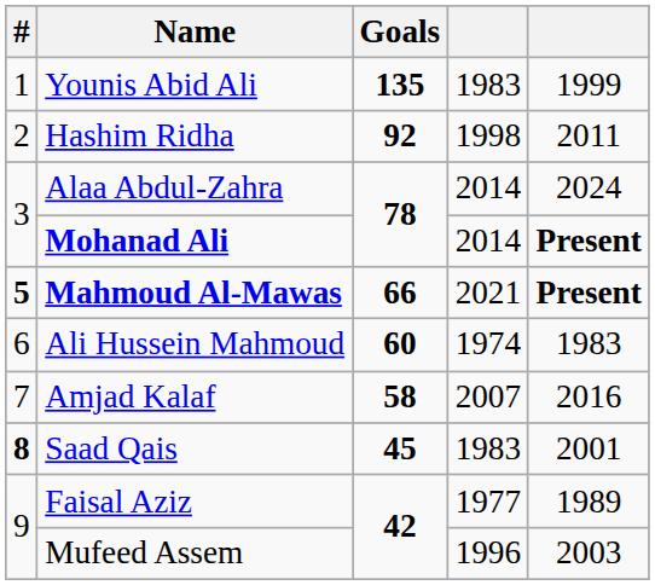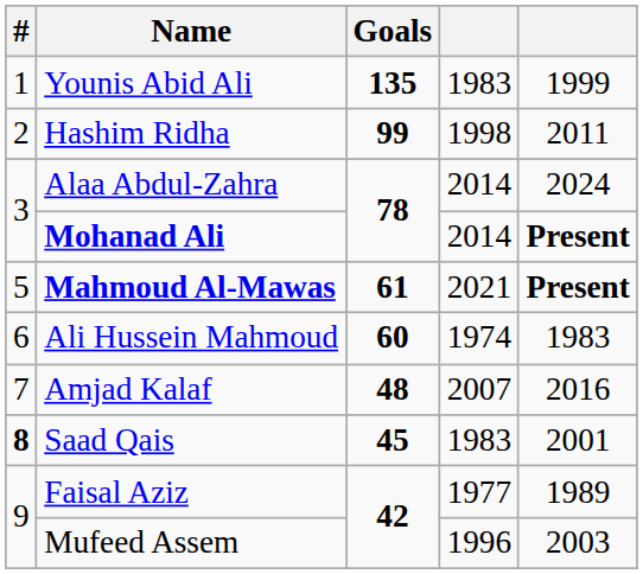 <table class="wikitable sortable" style="text-align:center;">
 <tr>
 <th>#</th>
 <th>Name</th>
 <th>Goals</th>
 <th scope="col"></th>
 <th scope="col"></th>
 </tr>
 <tr>
 <td>1</td>
 <td style="text-align:left;"> <a href='#'>Younis Abid Ali</a></td>
 <td><strong>135</strong></td>
 <td>1983</td>
 <td>1999</td>
 </tr>
 <tr>
 <td>2</td>
 <td style="text-align:left;"> <a href='#'>Hashim Ridha</a></td>
-<td><strong>92</strong></td>
+<td><strong>99</strong></td>
 <td>1998</td>
 <td>2011</td>
 </tr>
 <tr>
 <td rowspan=2>3</td>
 <td style="text-align:left;"> <a href='#'>Alaa Abdul-Zahra</a></td>
 <td rowspan=2><strong>78</strong></td>
 <td>2014</td>
 <td>2024</td>
 </tr>
 <tr>
 <td style="text-align:left;"> <strong><a href='#'>Mohanad Ali</a></strong></td>
 <td>2014</td>
 <td><strong>Present</strong></td>
 </tr>
 <tr>
-<td><strong>5</strong></td>
+<td>5</td>
 <td style="text-align:left;"> <strong><a href='#'>Mahmoud Al-Mawas</a></strong></td>
-<td><strong>66</strong></td>
+<td><strong>61</strong></td>
 <td>2021</td>
 <td><strong>Present</strong></td>
 </tr>
 <tr>
 <td>6</td>
 <td style="text-align:left;"> <a href='#'>Ali Hussein Mahmoud</a></td>
 <td><strong>60</strong></td>
 <td>1974</td>
 <td>1983</td>
 </tr>
 <tr>
 <td>7</td>
 <td style="text-align:left;"> <a href='#'>Amjad Kalaf</a></td>
-<td><strong>58</strong></td>
+<td><strong>48</strong></td>
 <td>2007</td>
 <td>2016</td>
 </tr>
 <tr>
 <td><strong>8</strong></td>
 <td style="text-align:left;"> <a href='#'>Saad Qais</a></td>
 <td><strong>45</strong></td>
 <td>1983</td>
 <td>2001</td>
 </tr>
 <tr>
 <td rowspan=2>9</td>
 <td style="text-align:left;"> <a href='#'>Faisal Aziz</a></td>
 <td rowspan=2><strong>42</strong></td>
 <td>1977</td>
 <td>1989</td>
 </tr>
 <tr>
 <td style="text-align:left;"> Mufeed Assem</td>
 <td>1996</td>
 <td>2003</td>
 </tr>
 </table>
